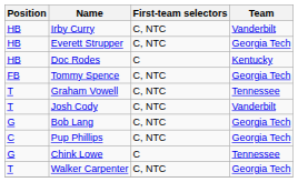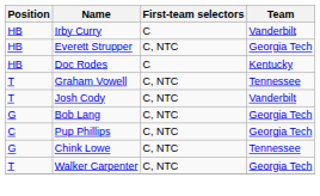 <table class="wikitable" style="font-size: 90%">
 <tr>
 <th>Position</th>
 <th>Name</th>
 <th>First-team selectors</th>
 <th>Team</th>
 </tr>
 <tr>
 <td><a href='#'>HB</a></td>
 <td><a href='#'>Irby Curry</a></td>
-<td>C, NTC</td>
+<td>C</td>
 <td><a href='#'>Vanderbilt</a></td>
 </tr>
 <tr>
 <td><a href='#'>HB</a></td>
 <td><a href='#'>Everett Strupper</a></td>
 <td>C, NTC</td>
 <td><a href='#'>Georgia Tech</a></td>
 </tr>
 <tr>
 <td><a href='#'>HB</a></td>
 <td><a href='#'>Doc Rodes</a></td>
 <td>C</td>
 <td><a href='#'>Kentucky</a></td>
-</tr>
-<tr>
-<td><a href='#'>FB</a></td>
-<td><a href='#'>Tommy Spence</a></td>
-<td>C, NTC</td>
-<td><a href='#'>Georgia Tech</a></td>
 </tr>
 <tr>
 <td><a href='#'>T</a></td>
 <td><a href='#'>Graham Vowell</a></td>
 <td>C, NTC</td>
 <td><a href='#'>Tennessee</a></td>
 </tr>
 <tr>
 <td><a href='#'>T</a></td>
 <td><a href='#'>Josh Cody</a></td>
 <td>C, NTC</td>
 <td><a href='#'>Vanderbilt</a></td>
 </tr>
 <tr>
 <td><a href='#'>G</a></td>
 <td><a href='#'>Bob Lang</a></td>
 <td>C, NTC</td>
 <td><a href='#'>Georgia Tech</a></td>
 </tr>
 <tr>
 <td><a href='#'>C</a></td>
 <td><a href='#'>Pup Phillips</a></td>
 <td>C, NTC</td>
 <td><a href='#'>Georgia Tech</a></td>
 </tr>
 <tr>
 <td><a href='#'>G</a></td>
 <td><a href='#'>Chink Lowe</a></td>
-<td>C</td>
+<td>C, NTC</td>
 <td><a href='#'>Tennessee</a></td>
 </tr>
 <tr>
 <td><a href='#'>T</a></td>
 <td><a href='#'>Walker Carpenter</a></td>
 <td>C, NTC</td>
 <td><a href='#'>Georgia Tech</a></td>
 </tr>
 <tr>
 </tr>
 </table>
